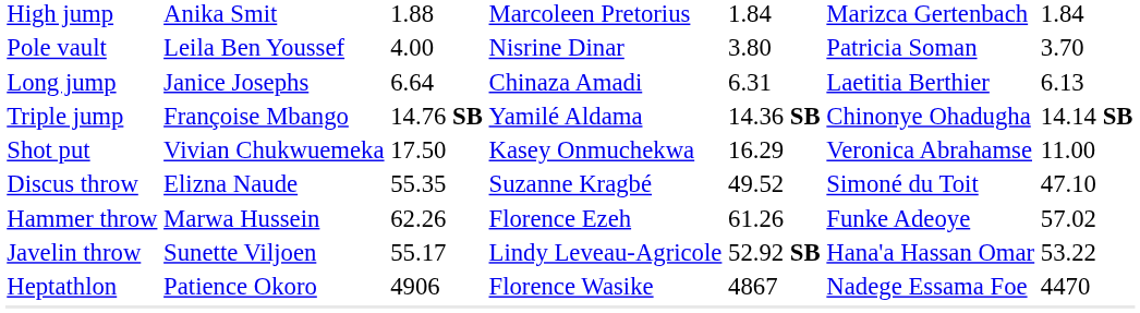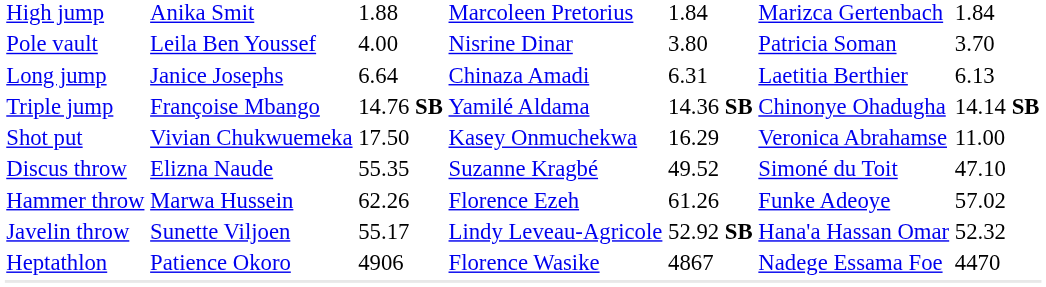 <table>
 <tr>
 <td><a href='#'>High jump</a><br></td>
 <td><a href='#'>Anika Smit</a><br></td>
 <td>1.88</td>
 <td><a href='#'>Marcoleen Pretorius</a><br></td>
 <td>1.84</td>
 <td><a href='#'>Marizca Gertenbach</a><br></td>
 <td>1.84</td>
 </tr>
 <tr>
 <td><a href='#'>Pole vault</a><br></td>
 <td><a href='#'>Leila Ben Youssef</a> <br> </td>
 <td>4.00</td>
 <td><a href='#'>Nisrine Dinar</a> <br> </td>
 <td>3.80</td>
 <td><a href='#'>Patricia Soman</a><br></td>
 <td>3.70</td>
 </tr>
 <tr>
 <td><a href='#'>Long jump</a><br></td>
 <td><a href='#'>Janice Josephs</a><br></td>
 <td>6.64</td>
 <td><a href='#'>Chinaza Amadi</a><br></td>
 <td>6.31</td>
 <td><a href='#'>Laetitia Berthier</a> <br> </td>
 <td>6.13</td>
 </tr>
 <tr>
 <td><a href='#'>Triple jump</a><br></td>
 <td><a href='#'>Françoise Mbango</a> <br> </td>
 <td>14.76 <strong>SB</strong></td>
 <td><a href='#'>Yamilé Aldama</a> <br> </td>
 <td>14.36 <strong>SB</strong></td>
 <td><a href='#'>Chinonye Ohadugha</a> <br> </td>
 <td>14.14 <strong>SB</strong></td>
 </tr>
 <tr>
 <td><a href='#'>Shot put</a><br></td>
 <td><a href='#'>Vivian Chukwuemeka</a> <br> </td>
 <td>17.50</td>
 <td><a href='#'>Kasey Onmuchekwa</a> <br> </td>
 <td>16.29</td>
 <td><a href='#'>Veronica Abrahamse</a> <br> </td>
 <td>11.00</td>
 </tr>
 <tr>
 <td><a href='#'>Discus throw</a><br></td>
 <td><a href='#'>Elizna Naude</a><br></td>
 <td>55.35</td>
 <td><a href='#'>Suzanne Kragbé</a><br></td>
 <td>49.52</td>
 <td><a href='#'>Simoné du Toit</a><br></td>
 <td>47.10</td>
 </tr>
 <tr>
 <td><a href='#'>Hammer throw</a><br></td>
 <td><a href='#'>Marwa Hussein</a> <br> </td>
 <td>62.26</td>
 <td><a href='#'>Florence Ezeh</a> <br> </td>
 <td>61.26</td>
 <td><a href='#'>Funke Adeoye</a> <br> </td>
 <td>57.02</td>
 </tr>
 <tr>
 <td><a href='#'>Javelin throw</a><br></td>
 <td><a href='#'>Sunette Viljoen</a> <br> </td>
 <td>55.17</td>
 <td><a href='#'>Lindy Leveau-Agricole</a> <br> </td>
 <td>52.92 <strong>SB</strong></td>
 <td><a href='#'>Hana'a Hassan Omar</a> <br> </td>
-<td>53.22</td>
+<td>52.32</td>
 </tr>
 <tr>
 <td><a href='#'>Heptathlon</a><br></td>
 <td><a href='#'>Patience Okoro</a> <br> </td>
 <td>4906</td>
 <td><a href='#'>Florence Wasike</a> <br> </td>
 <td>4867</td>
 <td><a href='#'>Nadege Essama Foe</a> <br> </td>
 <td>4470</td>
 </tr>
 <tr bgcolor= e8e8e8>
 <td colspan=7></td>
 </tr>
 </table>
